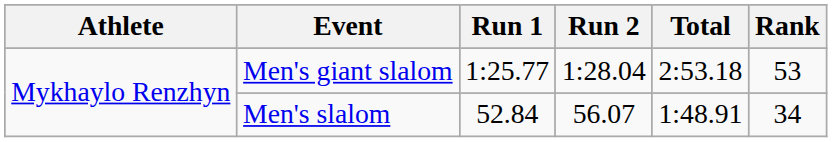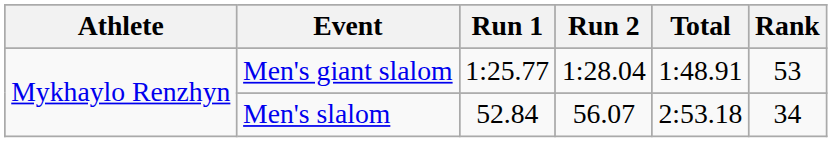 <table class="wikitable" style="text-align:center">
 <tr>
 <th>Athlete</th>
 <th>Event</th>
 <th>Run 1</th>
 <th>Run 2</th>
 <th>Total</th>
 <th>Rank</th>
 </tr>
 <tr>
 <td rowspan="2" align="left"><a href='#'>Mykhaylo Renzhyn</a></td>
 <td align="left"><a href='#'>Men's giant slalom</a></td>
 <td>1:25.77</td>
 <td>1:28.04</td>
-<td>2:53.18</td>
+<td>1:48.91</td>
 <td>53</td>
 </tr>
 <tr>
 <td align="left"><a href='#'>Men's slalom</a></td>
 <td>52.84</td>
 <td>56.07</td>
-<td>1:48.91</td>
+<td>2:53.18</td>
 <td>34</td>
 </tr>
 </table>
